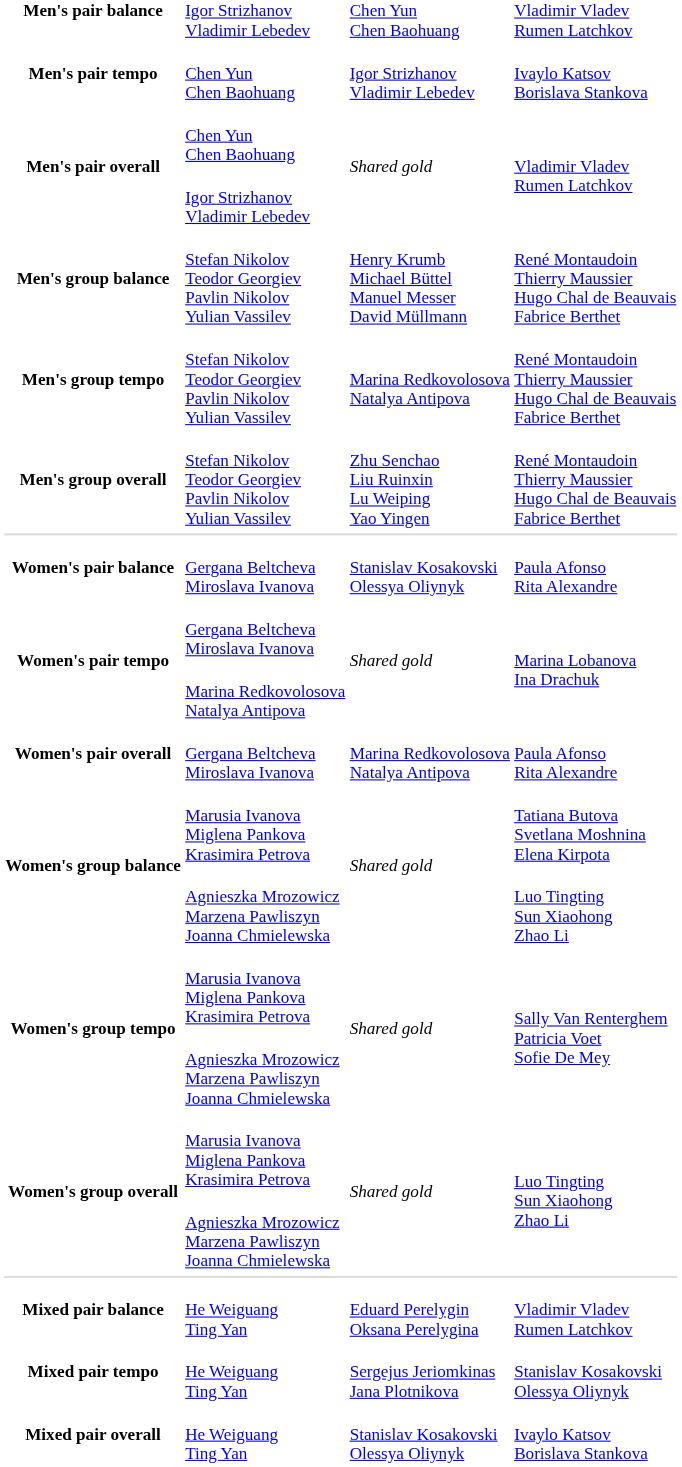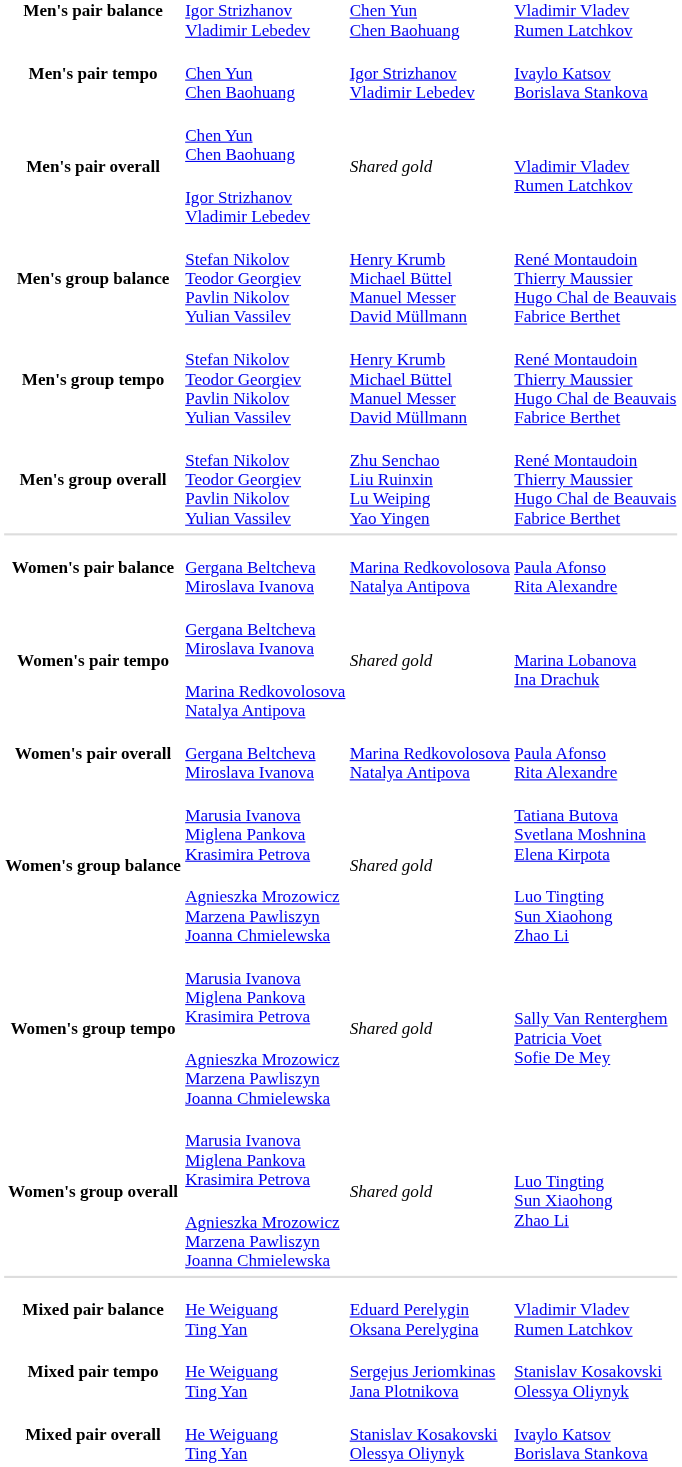 <table>
 <tr>
 <th scope="row">Men's pair balance</th>
 <td><br><a href='#'>Igor Strizhanov</a><br><a href='#'>Vladimir Lebedev</a></td>
 <td><br><a href='#'>Chen Yun</a><br><a href='#'>Chen Baohuang</a></td>
 <td><br><a href='#'>Vladimir Vladev</a><br><a href='#'>Rumen Latchkov</a></td>
 </tr>
 <tr>
 <th scope="row">Men's pair tempo</th>
 <td><br><a href='#'>Chen Yun</a><br><a href='#'>Chen Baohuang</a></td>
 <td><br><a href='#'>Igor Strizhanov</a><br><a href='#'>Vladimir Lebedev</a></td>
 <td><br><a href='#'>Ivaylo Katsov</a><br><a href='#'>Borislava Stankova</a></td>
 </tr>
 <tr>
 <th scope="row" rowspan="2">Men's pair overall</th>
 <td><br><a href='#'>Chen Yun</a><br><a href='#'>Chen Baohuang</a></td>
 <td rowspan="2"><em>Shared gold</em></td>
 <td rowspan="2"><br><a href='#'>Vladimir Vladev</a><br><a href='#'>Rumen Latchkov</a></td>
 </tr>
 <tr>
 <td><br><a href='#'>Igor Strizhanov</a><br><a href='#'>Vladimir Lebedev</a></td>
 </tr>
 <tr>
 <th scope="row">Men's group balance</th>
 <td><br><a href='#'>Stefan Nikolov</a><br><a href='#'>Teodor Georgiev</a><br><a href='#'>Pavlin Nikolov</a><br><a href='#'>Yulian Vassilev</a></td>
 <td><br><a href='#'>Henry Krumb</a><br><a href='#'>Michael Büttel</a><br><a href='#'>Manuel Messer</a><br><a href='#'>David Müllmann</a></td>
 <td><br><a href='#'>René Montaudoin</a><br><a href='#'>Thierry Maussier</a><br><a href='#'>Hugo Chal de Beauvais</a><br><a href='#'>Fabrice Berthet</a></td>
 </tr>
 <tr>
 <th scope="row">Men's group tempo</th>
 <td><br><a href='#'>Stefan Nikolov</a><br><a href='#'>Teodor Georgiev</a><br><a href='#'>Pavlin Nikolov</a><br><a href='#'>Yulian Vassilev</a></td>
-<td><br><a href='#'>Marina Redkovolosova</a><br><a href='#'>Natalya Antipova</a></td>
+<td><br><a href='#'>Henry Krumb</a><br><a href='#'>Michael Büttel</a><br><a href='#'>Manuel Messer</a><br><a href='#'>David Müllmann</a></td>
 <td><br><a href='#'>René Montaudoin</a><br><a href='#'>Thierry Maussier</a><br><a href='#'>Hugo Chal de Beauvais</a><br><a href='#'>Fabrice Berthet</a></td>
 </tr>
 <tr>
 <th scope="row">Men's group overall</th>
 <td><br><a href='#'>Stefan Nikolov</a><br><a href='#'>Teodor Georgiev</a><br><a href='#'>Pavlin Nikolov</a><br><a href='#'>Yulian Vassilev</a></td>
 <td><br><a href='#'>Zhu Senchao</a><br><a href='#'>Liu Ruinxin</a><br><a href='#'>Lu Weiping</a><br><a href='#'>Yao Yingen</a></td>
 <td><br><a href='#'>René Montaudoin</a><br><a href='#'>Thierry Maussier</a><br><a href='#'>Hugo Chal de Beauvais</a><br><a href='#'>Fabrice Berthet</a></td>
 </tr>
 <tr>
 </tr>
 <tr bgcolor=#DDDDDD>
 <td colspan=4></td>
 </tr>
 <tr>
 <th scope="row">Women's pair balance</th>
 <td><br><a href='#'>Gergana Beltcheva</a><br><a href='#'>Miroslava Ivanova</a></td>
-<td><br><a href='#'>Stanislav Kosakovski</a><br><a href='#'>Olessya Oliynyk</a></td>
+<td><br><a href='#'>Marina Redkovolosova</a><br><a href='#'>Natalya Antipova</a></td>
 <td><br><a href='#'>Paula Afonso</a><br><a href='#'>Rita Alexandre</a></td>
 </tr>
 <tr>
 <th scope="row" rowspan="2">Women's pair tempo</th>
 <td><br><a href='#'>Gergana Beltcheva</a><br><a href='#'>Miroslava Ivanova</a></td>
 <td rowspan="2"><em>Shared gold</em></td>
 <td rowspan="2"><br><a href='#'>Marina Lobanova</a><br><a href='#'>Ina Drachuk</a></td>
 </tr>
 <tr>
 <td><br><a href='#'>Marina Redkovolosova</a><br><a href='#'>Natalya Antipova</a></td>
 </tr>
 <tr>
 <th scope="row">Women's pair overall</th>
 <td><br><a href='#'>Gergana Beltcheva</a><br><a href='#'>Miroslava Ivanova</a></td>
 <td><br><a href='#'>Marina Redkovolosova</a><br><a href='#'>Natalya Antipova</a></td>
 <td><br><a href='#'>Paula Afonso</a><br><a href='#'>Rita Alexandre</a></td>
 </tr>
 <tr>
 <th scope="row" rowspan="2">Women's group balance</th>
 <td><br><a href='#'>Marusia Ivanova</a><br><a href='#'>Miglena Pankova</a><br><a href='#'>Krasimira Petrova</a></td>
 <td rowspan="2"><em>Shared gold</em></td>
 <td><br><a href='#'>Tatiana Butova</a><br><a href='#'>Svetlana Moshnina</a><br><a href='#'>Elena Kirpota</a></td>
 </tr>
 <tr>
 <td><br><a href='#'>Agnieszka Mrozowicz</a><br><a href='#'>Marzena Pawliszyn</a><br><a href='#'>Joanna Chmielewska</a></td>
 <td><br><a href='#'>Luo Tingting</a><br><a href='#'>Sun Xiaohong</a><br><a href='#'>Zhao Li</a></td>
 </tr>
 <tr>
 <th scope="row" rowspan="2">Women's group tempo</th>
 <td><br><a href='#'>Marusia Ivanova</a><br><a href='#'>Miglena Pankova</a><br><a href='#'>Krasimira Petrova</a></td>
 <td rowspan="2"><em>Shared gold</em></td>
 <td rowspan="2"><br><a href='#'>Sally Van Renterghem</a><br><a href='#'>Patricia Voet</a><br><a href='#'>Sofie De Mey</a></td>
 </tr>
 <tr>
 <td><br><a href='#'>Agnieszka Mrozowicz</a><br><a href='#'>Marzena Pawliszyn</a><br><a href='#'>Joanna Chmielewska</a></td>
 </tr>
 <tr>
 <th scope="row" rowspan="2">Women's group overall</th>
 <td><br><a href='#'>Marusia Ivanova</a><br><a href='#'>Miglena Pankova</a><br><a href='#'>Krasimira Petrova</a></td>
 <td rowspan="2"><em>Shared gold</em></td>
 <td rowspan="2"><br><a href='#'>Luo Tingting</a><br><a href='#'>Sun Xiaohong</a><br><a href='#'>Zhao Li</a></td>
 </tr>
 <tr>
 <td><br><a href='#'>Agnieszka Mrozowicz</a><br><a href='#'>Marzena Pawliszyn</a><br><a href='#'>Joanna Chmielewska</a></td>
 </tr>
 <tr>
 </tr>
 <tr bgcolor=#DDDDDD>
 <td colspan=4></td>
 </tr>
 <tr>
 <th scope="row">Mixed pair balance</th>
 <td><br><a href='#'>He Weiguang</a><br><a href='#'>Ting Yan</a></td>
 <td><br><a href='#'>Eduard Perelygin</a><br><a href='#'>Oksana Perelygina</a></td>
 <td><br><a href='#'>Vladimir Vladev</a><br><a href='#'>Rumen Latchkov</a></td>
 </tr>
 <tr>
 <th scope="row">Mixed pair tempo</th>
 <td><br><a href='#'>He Weiguang</a><br><a href='#'>Ting Yan</a></td>
 <td><br><a href='#'>Sergejus Jeriomkinas</a><br><a href='#'>Jana Plotnikova</a></td>
 <td><br><a href='#'>Stanislav Kosakovski</a><br><a href='#'>Olessya Oliynyk</a></td>
 </tr>
 <tr>
 <th scope="row">Mixed pair overall</th>
 <td><br><a href='#'>He Weiguang</a><br><a href='#'>Ting Yan</a></td>
 <td><br><a href='#'>Stanislav Kosakovski</a><br><a href='#'>Olessya Oliynyk</a></td>
 <td><br><a href='#'>Ivaylo Katsov</a><br><a href='#'>Borislava Stankova</a></td>
 </tr>
 </table>
